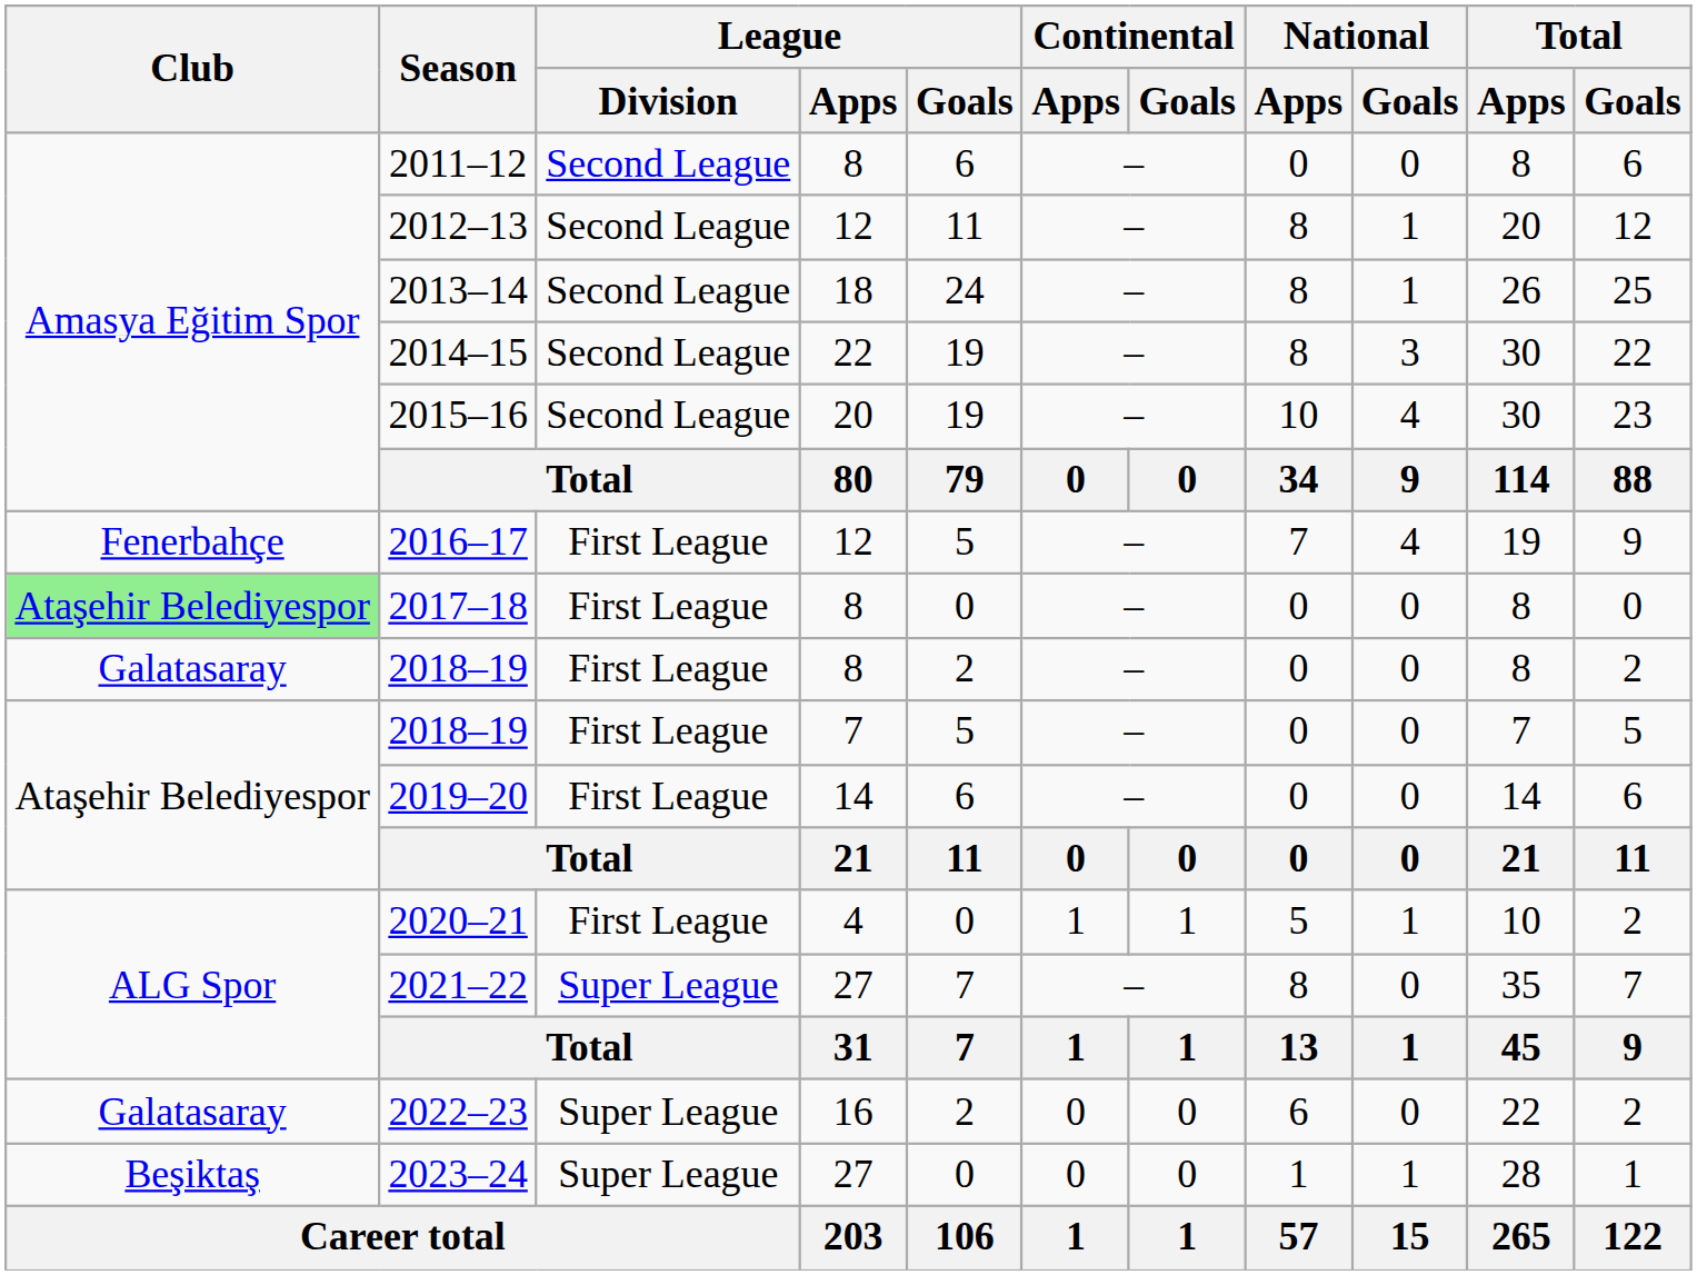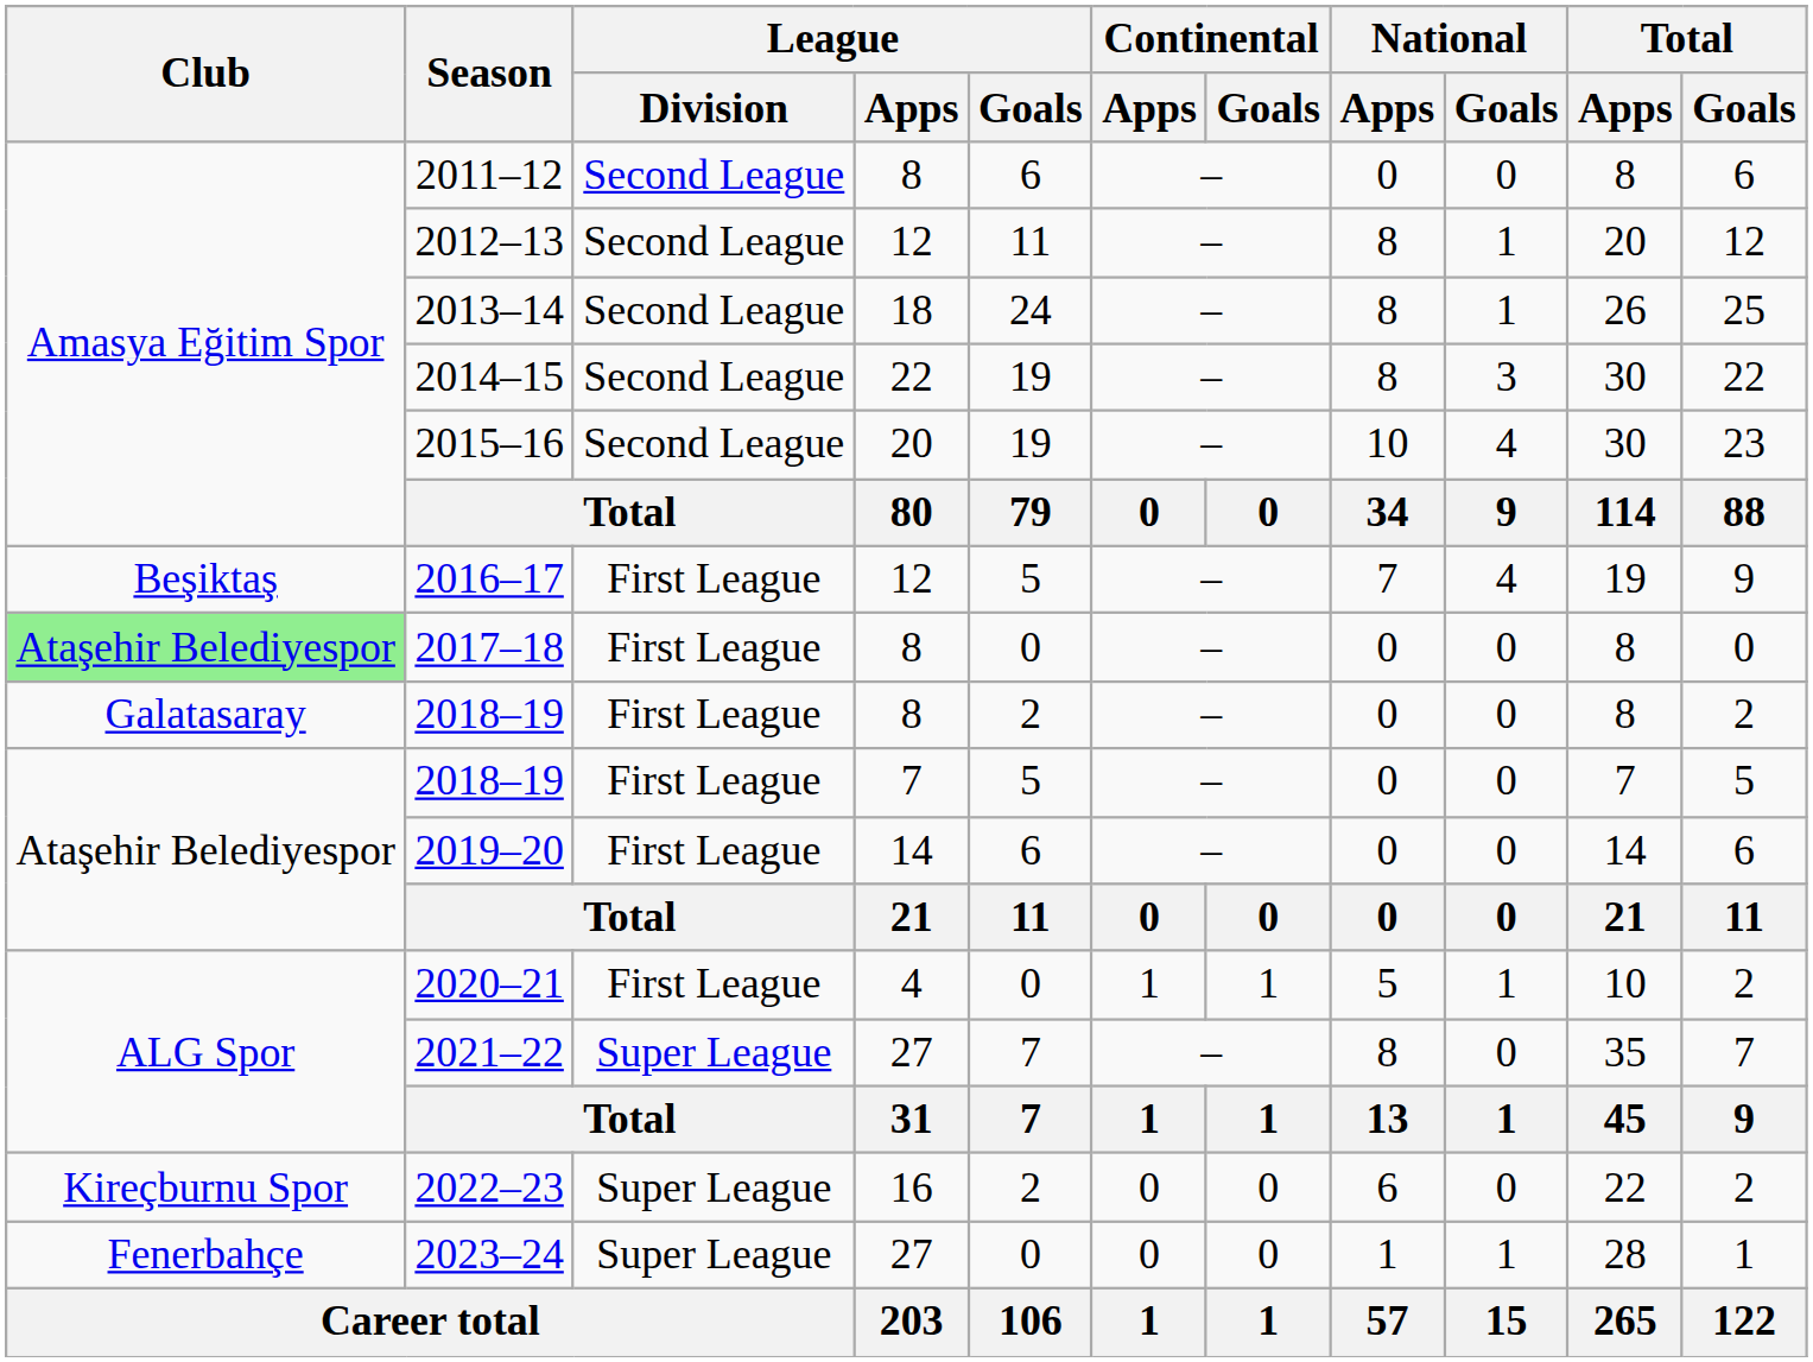 <table class="wikitable" style="text-align:center">
 <tr>
 <th rowspan="2">Club</th>
 <th rowspan="2">Season</th>
 <th colspan="3">League</th>
 <th colspan="2">Continental</th>
 <th colspan="2">National</th>
 <th colspan="2">Total</th>
 </tr>
 <tr>
 <th>Division</th>
 <th>Apps</th>
 <th>Goals</th>
 <th>Apps</th>
 <th>Goals</th>
 <th>Apps</th>
 <th>Goals</th>
 <th>Apps</th>
 <th>Goals</th>
 </tr>
 <tr>
 <td rowspan="6"><a href='#'>Amasya Eğitim Spor</a></td>
 <td>2011–12</td>
 <td><a href='#'>Second League</a></td>
 <td>8</td>
 <td>6</td>
 <td colspan="2">–</td>
 <td>0</td>
 <td>0</td>
 <td>8</td>
 <td>6</td>
 </tr>
 <tr>
 <td>2012–13</td>
 <td>Second League</td>
 <td>12</td>
 <td>11</td>
 <td colspan="2">–</td>
 <td>8</td>
 <td>1</td>
 <td>20</td>
 <td>12</td>
 </tr>
 <tr>
 <td>2013–14</td>
 <td>Second League</td>
 <td>18</td>
 <td>24</td>
 <td colspan="2">–</td>
 <td>8</td>
 <td>1</td>
 <td>26</td>
 <td>25</td>
 </tr>
 <tr>
 <td>2014–15</td>
 <td>Second League</td>
 <td>22</td>
 <td>19</td>
 <td colspan="2">–</td>
 <td>8</td>
 <td>3</td>
 <td>30</td>
 <td>22</td>
 </tr>
 <tr>
 <td>2015–16</td>
 <td>Second League</td>
 <td>20</td>
 <td>19</td>
 <td colspan="2">–</td>
 <td>10</td>
 <td>4</td>
 <td>30</td>
 <td>23</td>
 </tr>
 <tr>
 <th colspan="2">Total</th>
 <th>80</th>
 <th>79</th>
 <th>0</th>
 <th>0</th>
 <th>34</th>
 <th>9</th>
 <th>114</th>
 <th>88</th>
 </tr>
 <tr>
-<td><a href='#'>Fenerbahçe</a></td>
+<td><a href='#'>Beşiktaş</a></td>
 <td><a href='#'>2016–17</a></td>
 <td>First League</td>
 <td>12</td>
 <td>5</td>
 <td colspan="2">–</td>
 <td>7</td>
 <td>4</td>
 <td>19</td>
 <td>9</td>
 </tr>
 <tr>
 <td style="background: lightgreen;"><a href='#'>Ataşehir Belediyespor</a></td>
 <td><a href='#'>2017–18</a></td>
 <td>First League</td>
 <td>8</td>
 <td>0</td>
 <td colspan="2">–</td>
 <td>0</td>
 <td>0</td>
 <td>8</td>
 <td>0</td>
 </tr>
 <tr>
 <td><a href='#'>Galatasaray</a></td>
 <td><a href='#'>2018–19</a></td>
 <td>First League</td>
 <td>8</td>
 <td>2</td>
 <td colspan="2">–</td>
 <td>0</td>
 <td>0</td>
 <td>8</td>
 <td>2</td>
 </tr>
 <tr>
 <td rowspan="3">Ataşehir Belediyespor</td>
 <td><a href='#'>2018–19</a></td>
 <td>First League</td>
 <td>7</td>
 <td>5</td>
 <td colspan="2">–</td>
 <td>0</td>
 <td>0</td>
 <td>7</td>
 <td>5</td>
 </tr>
 <tr>
 <td><a href='#'>2019–20</a></td>
 <td>First League</td>
 <td>14</td>
 <td>6</td>
 <td colspan="2">–</td>
 <td>0</td>
 <td>0</td>
 <td>14</td>
 <td>6</td>
 </tr>
 <tr>
 <th colspan="2">Total</th>
 <th>21</th>
 <th>11</th>
 <th>0</th>
 <th>0</th>
 <th>0</th>
 <th>0</th>
 <th>21</th>
 <th>11</th>
 </tr>
 <tr>
 <td rowspan="3"><a href='#'>ALG Spor</a></td>
 <td><a href='#'>2020–21</a></td>
 <td>First League</td>
 <td>4</td>
 <td>0</td>
 <td>1</td>
 <td>1</td>
 <td>5</td>
 <td>1</td>
 <td>10</td>
 <td>2</td>
 </tr>
 <tr>
 <td><a href='#'>2021–22</a></td>
 <td><a href='#'>Super League</a></td>
 <td>27</td>
 <td>7</td>
 <td colspan="2">–</td>
 <td>8</td>
 <td>0</td>
 <td>35</td>
 <td>7</td>
 </tr>
 <tr>
 <th colspan="2">Total</th>
 <th>31</th>
 <th>7</th>
 <th>1</th>
 <th>1</th>
 <th>13</th>
 <th>1</th>
 <th>45</th>
 <th>9</th>
 </tr>
 <tr>
-<td><a href='#'>Galatasaray</a></td>
+<td><a href='#'>Kireçburnu Spor</a></td>
 <td><a href='#'>2022–23</a></td>
 <td>Super League</td>
 <td>16</td>
 <td>2</td>
 <td>0</td>
 <td>0</td>
 <td>6</td>
 <td>0</td>
 <td>22</td>
 <td>2</td>
 </tr>
 <tr>
-<td><a href='#'>Beşiktaş</a></td>
+<td><a href='#'>Fenerbahçe</a></td>
 <td><a href='#'>2023–24</a></td>
 <td>Super League</td>
 <td>27</td>
 <td>0</td>
 <td>0</td>
 <td>0</td>
 <td>1</td>
 <td>1</td>
 <td>28</td>
 <td>1</td>
 </tr>
 <tr>
 <th colspan="3">Career total</th>
 <th>203</th>
 <th>106</th>
 <th>1</th>
 <th>1</th>
 <th>57</th>
 <th>15</th>
 <th>265</th>
 <th>122</th>
 </tr>
 </table>
